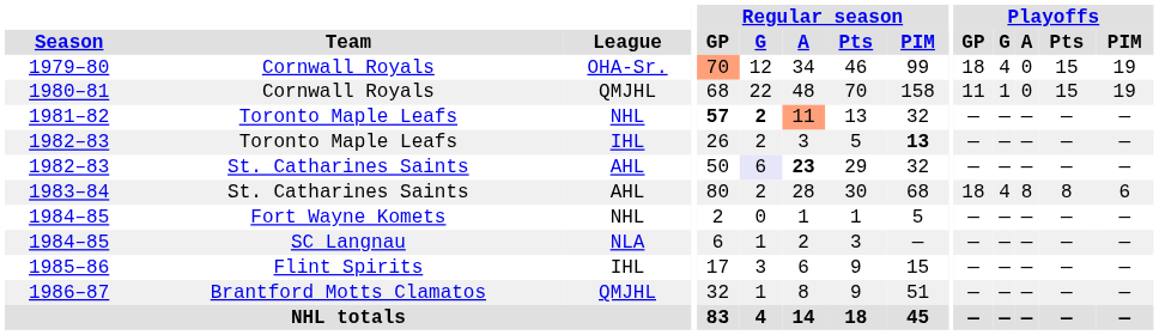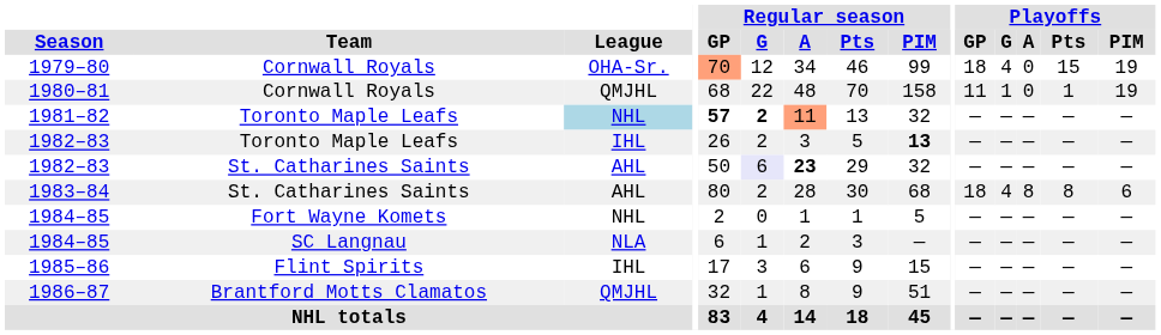 <table border="0" cellpadding="1" cellspacing="0" style="text-align:center; width:60em">
 <tr bgcolor="#e0e0e0">
 <th colspan="3" bgcolor="#ffffff"></th>
 <th rowspan="99" bgcolor="#ffffff"></th>
 <th colspan="5"><a href='#'>Regular season</a></th>
 <th rowspan="99" bgcolor="#ffffff"></th>
 <th colspan="5"><a href='#'>Playoffs</a></th>
 </tr>
 <tr bgcolor="#e0e0e0">
 <th><a href='#'>Season</a></th>
 <th>Team</th>
 <th>League</th>
 <th>GP</th>
 <th><a href='#'>G</a></th>
 <th><a href='#'>A</a></th>
 <th><a href='#'>Pts</a></th>
 <th><a href='#'>PIM</a></th>
 <th>GP</th>
 <th>G</th>
 <th>A</th>
 <th>Pts</th>
 <th>PIM</th>
 </tr>
 <tr>
 <td><a href='#'>1979–80</a></td>
 <td><a href='#'>Cornwall Royals</a></td>
 <td><a href='#'>OHA-Sr.</a></td>
 <td style="background: lightsalmon;">70</td>
 <td>12</td>
 <td>34</td>
 <td>46</td>
 <td>99</td>
 <td>18</td>
 <td>4</td>
 <td>0</td>
 <td>15</td>
 <td>19</td>
 </tr>
 <tr bgcolor="#f0f0f0">
 <td><a href='#'>1980–81</a></td>
 <td>Cornwall Royals</td>
 <td>QMJHL</td>
 <td>68</td>
 <td>22</td>
 <td>48</td>
 <td>70</td>
 <td>158</td>
 <td>11</td>
 <td>1</td>
 <td>0</td>
-<td>15</td>
+<td>1</td>
 <td>19</td>
 </tr>
 <tr>
 <td><a href='#'>1981–82</a></td>
 <td><a href='#'>Toronto Maple Leafs</a></td>
-<td><a href='#'>NHL</a></td>
+<td style="background: lightblue;"><a href='#'>NHL</a></td>
 <td><strong>57</strong></td>
 <td><strong>2</strong></td>
 <td style="background: lightsalmon;">11</td>
 <td>13</td>
 <td>32</td>
 <td>—</td>
 <td>—</td>
 <td>—</td>
 <td>—</td>
 <td>—</td>
 </tr>
 <tr bgcolor="#f0f0f0">
 <td><a href='#'>1982–83</a></td>
 <td>Toronto Maple Leafs</td>
 <td><a href='#'>IHL</a></td>
 <td>26</td>
 <td>2</td>
 <td>3</td>
 <td>5</td>
 <td><strong>13</strong></td>
 <td>—</td>
 <td>—</td>
 <td>—</td>
 <td>—</td>
 <td>—</td>
 </tr>
 <tr>
 <td><a href='#'>1982–83</a></td>
 <td><a href='#'>St. Catharines Saints</a></td>
 <td><a href='#'>AHL</a></td>
 <td>50</td>
 <td style="background: lavender;">6</td>
 <td><strong>23</strong></td>
 <td>29</td>
 <td>32</td>
 <td>—</td>
 <td>—</td>
 <td>—</td>
 <td>—</td>
 <td>—</td>
 </tr>
 <tr bgcolor="#f0f0f0">
 <td><a href='#'>1983–84</a></td>
 <td>St. Catharines Saints</td>
 <td>AHL</td>
 <td>80</td>
 <td>2</td>
 <td>28</td>
 <td>30</td>
 <td>68</td>
 <td>18</td>
 <td>4</td>
 <td>8</td>
 <td>8</td>
 <td>6</td>
 </tr>
 <tr>
 <td><a href='#'>1984–85</a></td>
 <td><a href='#'>Fort Wayne Komets</a></td>
 <td>NHL</td>
 <td>2</td>
 <td>0</td>
 <td>1</td>
 <td>1</td>
 <td>5</td>
 <td>—</td>
 <td>—</td>
 <td>—</td>
 <td>—</td>
 <td>—</td>
 </tr>
 <tr bgcolor="#f0f0f0">
 <td><a href='#'>1984–85</a></td>
 <td><a href='#'>SC Langnau</a></td>
 <td><a href='#'>NLA</a></td>
 <td>6</td>
 <td>1</td>
 <td>2</td>
 <td>3</td>
 <td>—</td>
 <td>—</td>
 <td>—</td>
 <td>—</td>
 <td>—</td>
 <td>—</td>
 </tr>
 <tr>
 <td><a href='#'>1985–86</a></td>
 <td><a href='#'>Flint Spirits</a></td>
 <td>IHL</td>
 <td>17</td>
 <td>3</td>
 <td>6</td>
 <td>9</td>
 <td>15</td>
 <td>—</td>
 <td>—</td>
 <td>—</td>
 <td>—</td>
 <td>—</td>
 </tr>
 <tr bgcolor="#f0f0f0">
 <td><a href='#'>1986–87</a></td>
 <td><a href='#'>Brantford Motts Clamatos</a></td>
 <td><a href='#'>QMJHL</a></td>
 <td>32</td>
 <td>1</td>
 <td>8</td>
 <td>9</td>
 <td>51</td>
 <td>—</td>
 <td>—</td>
 <td>—</td>
 <td>—</td>
 <td>—</td>
 </tr>
 <tr>
 </tr>
 <tr ALIGN="center" bgcolor="#e0e0e0">
 <th colspan="3">NHL totals</th>
 <th ALIGN="center">83</th>
 <th ALIGN="center">4</th>
 <th ALIGN="center">14</th>
 <th ALIGN="center">18</th>
 <th ALIGN="center">45</th>
 <th ALIGN="center">—</th>
 <th ALIGN="center">—</th>
 <th ALIGN="center">—</th>
 <th ALIGN="center">—</th>
 <th ALIGN="center">—</th>
 </tr>
 </table>
